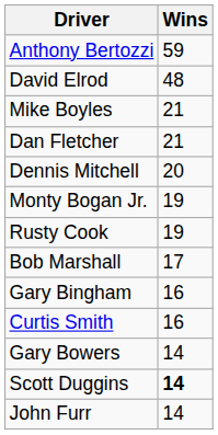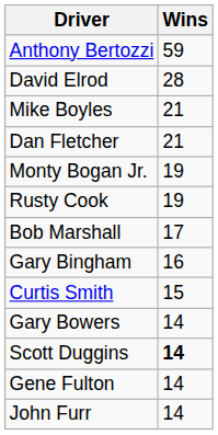 <table class="wikitable">
 <tr>
 <th>Driver</th>
 <th>Wins</th>
 </tr>
 <tr>
 <td><a href='#'>Anthony Bertozzi</a></td>
 <td>59</td>
 </tr>
 <tr>
 <td>David Elrod</td>
-<td>48</td>
+<td>28</td>
 </tr>
 <tr>
 <td>Mike Boyles</td>
 <td>21</td>
 </tr>
 <tr>
 <td>Dan Fletcher</td>
 <td>21</td>
-</tr>
-<tr>
-<td>Dennis Mitchell</td>
-<td>20</td>
 </tr>
 <tr>
 <td>Monty Bogan Jr.</td>
 <td>19</td>
 </tr>
 <tr>
 <td>Rusty Cook</td>
 <td>19</td>
 </tr>
 <tr>
 <td>Bob Marshall</td>
 <td>17</td>
 </tr>
 <tr>
 <td>Gary Bingham</td>
 <td>16</td>
 </tr>
 <tr>
 <td><a href='#'>Curtis Smith</a></td>
-<td>16</td>
+<td>15</td>
 </tr>
 <tr>
 <td>Gary Bowers</td>
 <td>14</td>
 </tr>
 <tr>
 <td>Scott Duggins</td>
 <td><strong>14</strong></td>
 </tr>
 <tr>
+<td>Gene Fulton</td>
+<td>14</td>
+</tr>
+<tr>
 <td>John Furr</td>
 <td>14</td>
 </tr>
 </table>
